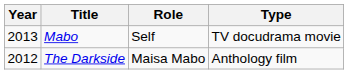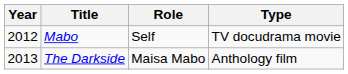 <table class="wikitable">
 <tr>
 <th>Year</th>
 <th>Title</th>
 <th>Role</th>
 <th>Type</th>
 </tr>
 <tr>
-<td>2013</td>
+<td>2012</td>
 <td><em><a href='#'>Mabo</a></em></td>
 <td>Self</td>
 <td>TV docudrama movie</td>
 </tr>
 <tr>
-<td>2012</td>
+<td>2013</td>
 <td><em><a href='#'>The Darkside</a></em></td>
 <td>Maisa Mabo</td>
 <td>Anthology film</td>
 </tr>
 </table>
